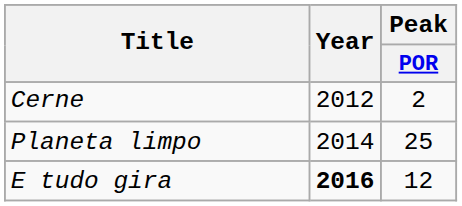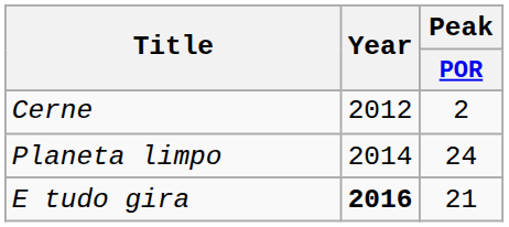 <table class="wikitable">
 <tr>
 <th rowspan=2 style="width:12em;">Title</th>
 <th rowspan=2>Year</th>
 <th colspan=1>Peak</th>
 </tr>
 <tr>
 <th style="width:3em;font-size:90%"><a href='#'>POR</a><br></th>
 </tr>
 <tr>
 <td><em>Cerne</em></td>
 <td>2012</td>
 <td align=center>2</td>
 </tr>
 <tr>
 <td><em>Planeta limpo</em></td>
 <td>2014</td>
-<td align=center>25</td>
+<td align=center>24</td>
 </tr>
 <tr>
 <td><em>E tudo gira</em></td>
 <td><strong>2016</strong></td>
-<td align=center>12</td>
+<td align=center>21</td>
 </tr>
 </table>
